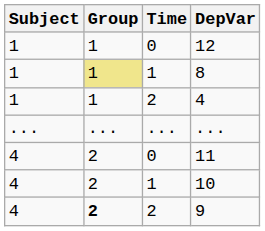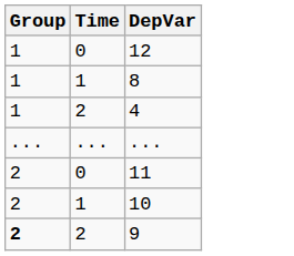 <table class="wikitable">
 <tr>
-<th>Subject</th>
 <th>Group</th>
 <th>Time</th>
 <th>DepVar</th>
 </tr>
 <tr>
 <td>1</td>
-<td>1</td>
 <td>0</td>
 <td>12</td>
 </tr>
 <tr>
 <td>1</td>
-<td style="background: khaki;">1</td>
 <td>1</td>
 <td>8</td>
 </tr>
 <tr>
-<td>1</td>
 <td>1</td>
 <td>2</td>
 <td>4</td>
 </tr>
 <tr>
 <td>...</td>
 <td>...</td>
 <td>...</td>
-<td>...</td>
 </tr>
 <tr>
-<td>4</td>
 <td>2</td>
 <td>0</td>
 <td>11</td>
 </tr>
 <tr>
-<td>4</td>
 <td>2</td>
 <td>1</td>
 <td>10</td>
 </tr>
 <tr>
-<td>4</td>
 <td><strong>2</strong></td>
 <td>2</td>
 <td>9</td>
 </tr>
 </table>
